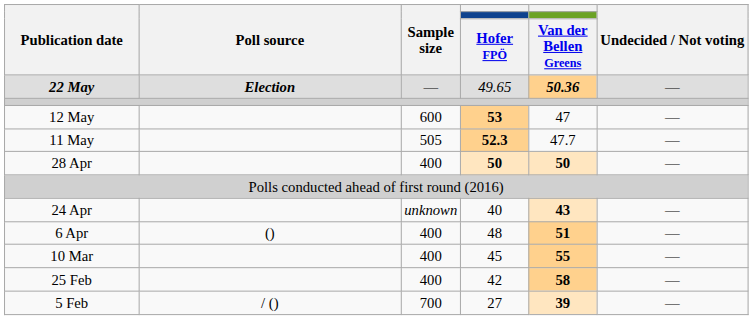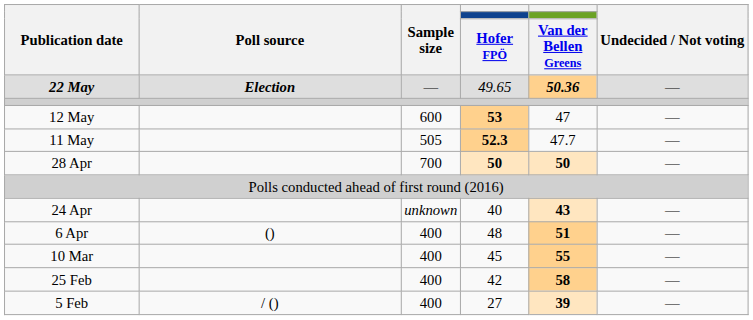 <table class="wikitable" style="text-align:center;font-size:90%;line-height:16px">
 <tr style="background:lightgrey;">
 <th rowspan="3" style="width:125px;">Publication date</th>
 <th rowspan="3" style="width:250px;">Poll source</th>
 <th rowspan="3" style="width:50px;">Sample size</th>
 <th style="width:60px;"></th>
 <th style="width:60px;"></th>
 <th rowspan="3">Undecided / Not voting</th>
 </tr>
 <tr>
 <td style="background:#0e428e;"></td>
 <td style="background:#6ba325;"></td>
 </tr>
 <tr>
 <th><a href='#'>Hofer</a><br><small><a href='#'>FPÖ</a></small></th>
 <th><a href='#'>Van der Bellen</a><br><small><a href='#'>Greens</a></small></th>
 </tr>
 <tr>
 <td style="text-align:center; background:#dedede;"><strong><em>22 May</em></strong></td>
 <td style="text-align:center; background:#dedede;"><strong><em>Election</em></strong></td>
 <td style="text-align:center; background:#dedede;">—</td>
 <td style="text-align:center; background:#dedede;"><em>49.65</em></td>
 <td style="background:#FFD18D"><strong><em>50.36</em></strong></td>
 <td style="text-align:center; background:#dedede;">—</td>
 </tr>
 <tr>
 <td colspan="6" style="background:#D0D0D0;"></td>
 </tr>
 <tr>
 <td style="text-align:center;">12 May</td>
 <td style="text-align:center;"></td>
 <td style="text-align:center;">600</td>
 <td style="background:#FFD18D"><strong>53</strong></td>
 <td style="text-align:center;">47</td>
 <td style="text-align:center;">—</td>
 </tr>
 <tr>
 <td style="text-align:center;">11 May</td>
 <td style="text-align:center;"></td>
 <td style="text-align:center;">505</td>
 <td style="background:#FFD18D"><strong>52.3</strong></td>
 <td style="text-align:center;">47.7</td>
 <td style="text-align:center;">—</td>
 </tr>
 <tr>
 <td style="text-align:center;">28 Apr</td>
 <td style="text-align:center;"></td>
-<td style="text-align:center;">400</td>
+<td style="text-align:center;">700</td>
 <td style="background:#FFE6C0"><strong>50</strong></td>
 <td style="background:#FFE6C0"><strong>50</strong></td>
 <td style="text-align:center;">—</td>
 </tr>
 <tr>
 <td colspan="6" style="background:#D0D0D0; color:black">Polls conducted ahead of first round (2016)</td>
 </tr>
 <tr>
 <td style="text-align:center;">24 Apr</td>
 <td style="text-align:center;"></td>
 <td style="text-align:center;"><em>unknown</em></td>
 <td style="text-align:center;">40</td>
 <td style="background:#FFE6C0"><strong>43</strong></td>
 <td style="text-align:center;">—</td>
 </tr>
 <tr>
 <td style="text-align:center;">6 Apr</td>
 <td style="text-align:center;"> ()</td>
 <td style="text-align:center;">400</td>
 <td style="text-align:center;">48</td>
 <td style="background:#FFD18D"><strong>51</strong></td>
 <td style="text-align:center;">—</td>
 </tr>
 <tr>
 <td style="text-align:center;">10 Mar</td>
 <td style="text-align:center;"></td>
 <td style="text-align:center;">400</td>
 <td style="text-align:center;">45</td>
 <td style="background:#FFD18D"><strong>55</strong></td>
 <td style="text-align:center;">—</td>
 </tr>
 <tr>
 <td style="text-align:center;">25 Feb</td>
 <td style="text-align:center;"></td>
 <td style="text-align:center;">400</td>
 <td style="text-align:center;">42</td>
 <td style="background:#FFD18D"><strong>58</strong></td>
 <td style="text-align:center;">—</td>
 </tr>
 <tr>
 <td style="text-align:center;">5 Feb</td>
 <td style="text-align:center;">/ ()</td>
-<td style="text-align:center;">700</td>
+<td style="text-align:center;">400</td>
 <td style="text-align:center;">27</td>
 <td style="background:#FFE6C0"><strong>39</strong></td>
 <td style="text-align:center;">—</td>
 </tr>
 </table>
